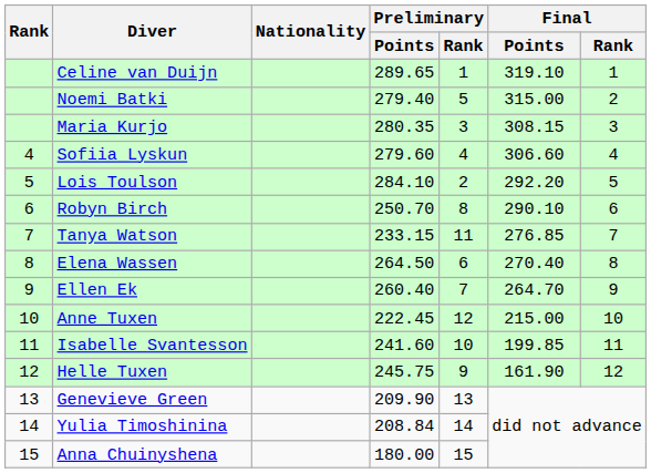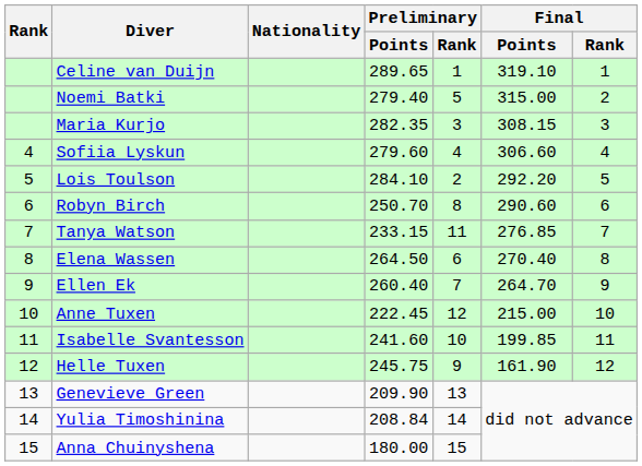 <table class="wikitable sortable" style="text-align:center">
 <tr>
 <th rowspan=2>Rank</th>
 <th rowspan=2>Diver</th>
 <th rowspan=2>Nationality</th>
 <th colspan=2>Preliminary</th>
 <th colspan=2>Final</th>
 </tr>
 <tr>
 <th>Points</th>
 <th>Rank</th>
 <th>Points</th>
 <th>Rank</th>
 </tr>
 <tr bgcolor=ccffcc>
 <td></td>
 <td align=left><a href='#'>Celine van Duijn</a></td>
 <td align=left></td>
 <td>289.65</td>
 <td>1</td>
 <td>319.10</td>
 <td>1</td>
 </tr>
 <tr bgcolor=ccffcc>
 <td></td>
 <td align=left><a href='#'>Noemi Batki</a></td>
 <td align=left></td>
 <td>279.40</td>
 <td>5</td>
 <td>315.00</td>
 <td>2</td>
 </tr>
 <tr bgcolor=ccffcc>
 <td></td>
 <td align=left><a href='#'>Maria Kurjo</a></td>
 <td align=left></td>
-<td>280.35</td>
+<td>282.35</td>
 <td>3</td>
 <td>308.15</td>
 <td>3</td>
 </tr>
 <tr bgcolor=ccffcc>
 <td>4</td>
 <td align=left><a href='#'>Sofiia Lyskun</a></td>
 <td align=left></td>
 <td>279.60</td>
 <td>4</td>
 <td>306.60</td>
 <td>4</td>
 </tr>
 <tr bgcolor=ccffcc>
 <td>5</td>
 <td align=left><a href='#'>Lois Toulson</a></td>
 <td align=left></td>
 <td>284.10</td>
 <td>2</td>
 <td>292.20</td>
 <td>5</td>
 </tr>
 <tr bgcolor=ccffcc>
 <td>6</td>
 <td align=left><a href='#'>Robyn Birch</a></td>
 <td align=left></td>
 <td>250.70</td>
 <td>8</td>
-<td>290.10</td>
+<td>290.60</td>
 <td>6</td>
 </tr>
 <tr bgcolor=ccffcc>
 <td>7</td>
 <td align=left><a href='#'>Tanya Watson</a></td>
 <td align=left></td>
 <td>233.15</td>
 <td>11</td>
 <td>276.85</td>
 <td>7</td>
 </tr>
 <tr bgcolor=ccffcc>
 <td>8</td>
 <td align=left><a href='#'>Elena Wassen</a></td>
 <td align=left></td>
 <td>264.50</td>
 <td>6</td>
 <td>270.40</td>
 <td>8</td>
 </tr>
 <tr bgcolor=ccffcc>
 <td>9</td>
 <td align=left><a href='#'>Ellen Ek</a></td>
 <td align=left></td>
 <td>260.40</td>
 <td>7</td>
 <td>264.70</td>
 <td>9</td>
 </tr>
 <tr bgcolor=ccffcc>
 <td>10</td>
 <td align=left><a href='#'>Anne Tuxen</a></td>
 <td align=left></td>
 <td>222.45</td>
 <td>12</td>
 <td>215.00</td>
 <td>10</td>
 </tr>
 <tr bgcolor=ccffcc>
 <td>11</td>
 <td align=left><a href='#'>Isabelle Svantesson</a></td>
 <td align=left></td>
 <td>241.60</td>
 <td>10</td>
 <td>199.85</td>
 <td>11</td>
 </tr>
 <tr bgcolor=ccffcc>
 <td>12</td>
 <td align=left><a href='#'>Helle Tuxen</a></td>
 <td align=left></td>
 <td>245.75</td>
 <td>9</td>
 <td>161.90</td>
 <td>12</td>
 </tr>
 <tr>
 <td>13</td>
 <td align=left><a href='#'>Genevieve Green</a></td>
 <td align=left></td>
 <td>209.90</td>
 <td>13</td>
 <td colspan=2 rowspan=3>did not advance</td>
 </tr>
 <tr>
 <td>14</td>
 <td align=left><a href='#'>Yulia Timoshinina</a></td>
 <td align=left></td>
 <td>208.84</td>
 <td>14</td>
 </tr>
 <tr>
 <td>15</td>
 <td align=left><a href='#'>Anna Chuinyshena</a></td>
 <td align=left></td>
 <td>180.00</td>
 <td>15</td>
 </tr>
 </table>
